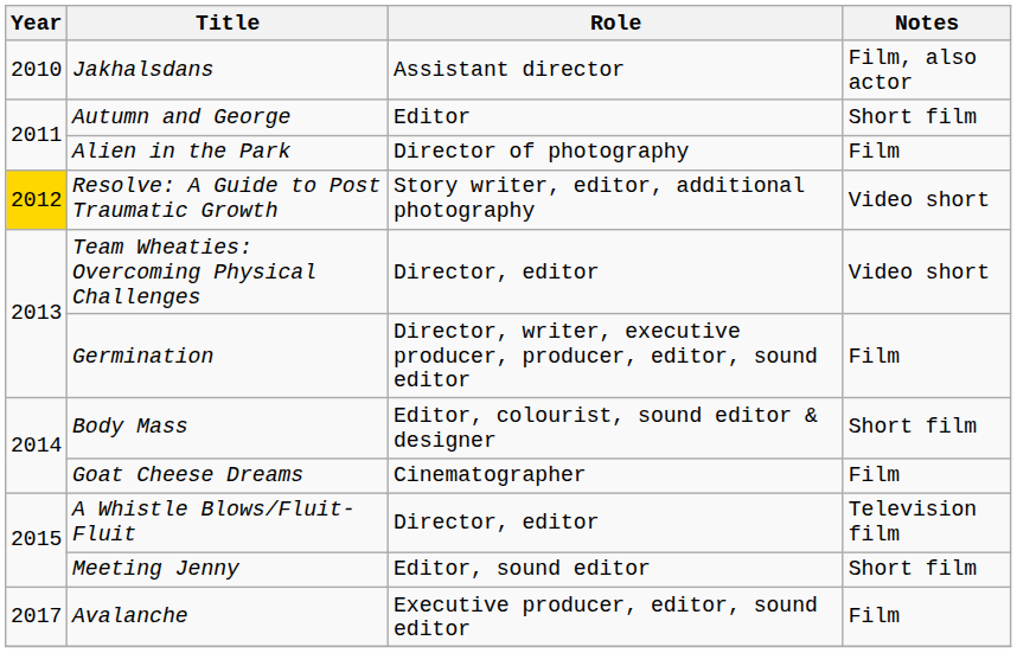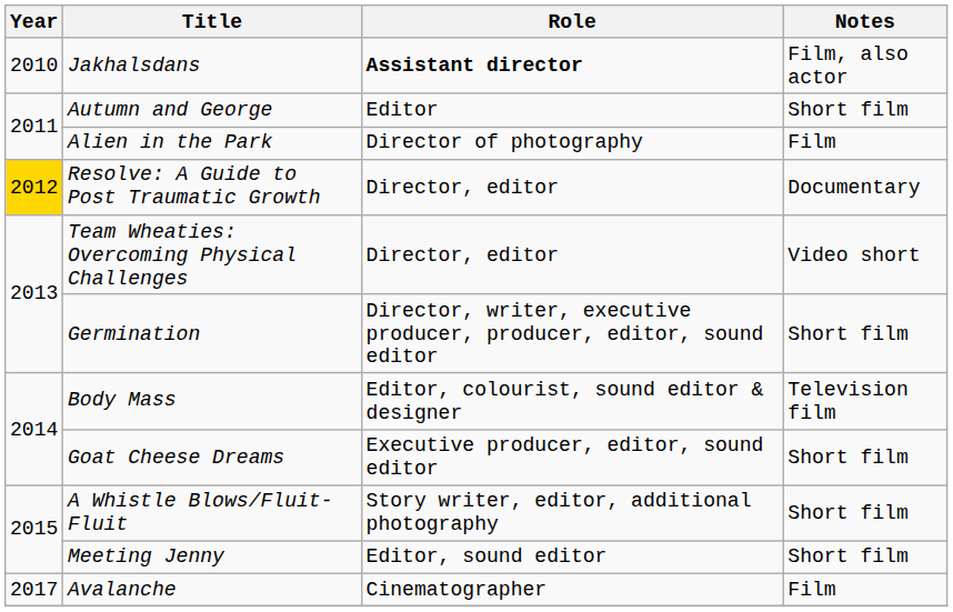 <table class="wikitable sortable">
 <tr>
 <th>Year</th>
 <th>Title</th>
 <th>Role</th>
 <th class="unsortable">Notes</th>
 </tr>
 <tr>
 <td>2010</td>
 <td><em>Jakhalsdans</em></td>
-<td>Assistant director</td>
+<td><strong>Assistant director</strong></td>
 <td>Film, also actor</td>
 </tr>
 <tr>
 <td rowspan=2>2011</td>
 <td><em>Autumn and George</em></td>
 <td>Editor</td>
 <td>Short film</td>
 </tr>
 <tr>
 <td><em>Alien in the Park</em></td>
 <td>Director of photography</td>
 <td>Film</td>
 </tr>
 <tr>
 <td style="background: gold;">2012</td>
 <td><em>Resolve: A Guide to Post Traumatic Growth</em></td>
-<td>Story writer, editor, additional photography</td>
-<td>Video short</td>
+<td>Director, editor</td>
+<td>Documentary</td>
 </tr>
 <tr>
 <td rowspan=2>2013</td>
 <td><em>Team Wheaties: Overcoming Physical Challenges</em></td>
 <td>Director, editor</td>
 <td>Video short</td>
 </tr>
 <tr>
 <td><em>Germination</em></td>
 <td>Director, writer, executive producer, producer, editor, sound editor</td>
-<td>Film</td>
+<td>Short film</td>
 </tr>
 <tr>
 <td rowspan=2>2014</td>
 <td><em>Body Mass</em></td>
 <td>Editor, colourist, sound editor & designer</td>
-<td>Short film</td>
+<td>Television film</td>
 </tr>
 <tr>
 <td><em>Goat Cheese Dreams</em></td>
-<td>Cinematographer</td>
-<td>Film</td>
+<td>Executive producer, editor, sound editor</td>
+<td>Short film</td>
 </tr>
 <tr>
 <td rowspan=2>2015</td>
 <td><em>A Whistle Blows/Fluit-Fluit</em></td>
-<td>Director, editor</td>
-<td>Television film</td>
+<td>Story writer, editor, additional photography</td>
+<td>Short film</td>
 </tr>
 <tr>
 <td><em>Meeting Jenny</em></td>
 <td>Editor, sound editor</td>
 <td>Short film</td>
 </tr>
 <tr>
 <td>2017</td>
 <td><em>Avalanche</em></td>
-<td>Executive producer, editor, sound editor</td>
+<td>Cinematographer</td>
 <td>Film</td>
 </tr>
 <tr>
 </tr>
 </table>
